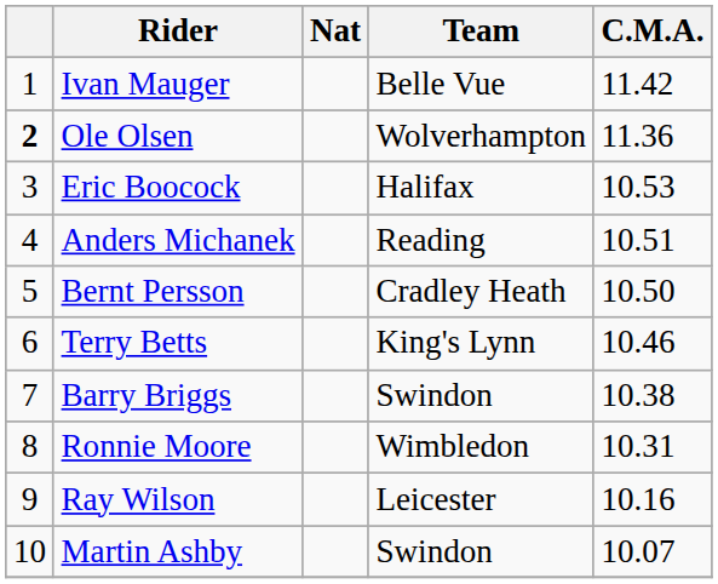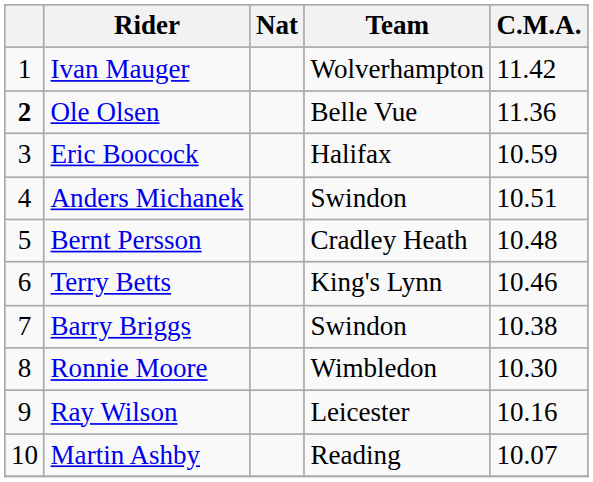 <table class=wikitable>
 <tr>
 <th></th>
 <th>Rider</th>
 <th>Nat</th>
 <th>Team</th>
 <th>C.M.A.</th>
 </tr>
 <tr>
 <td align="center">1</td>
 <td><a href='#'>Ivan Mauger</a></td>
 <td></td>
-<td>Belle Vue</td>
+<td>Wolverhampton</td>
 <td>11.42</td>
 </tr>
 <tr>
 <td align="center"><strong>2</strong></td>
 <td><a href='#'>Ole Olsen</a></td>
 <td></td>
-<td>Wolverhampton</td>
+<td>Belle Vue</td>
 <td>11.36</td>
 </tr>
 <tr>
 <td align="center">3</td>
 <td><a href='#'>Eric Boocock</a></td>
 <td></td>
 <td>Halifax</td>
-<td>10.53</td>
+<td>10.59</td>
 </tr>
 <tr>
 <td align="center">4</td>
 <td><a href='#'>Anders Michanek</a></td>
 <td></td>
-<td>Reading</td>
+<td>Swindon</td>
 <td>10.51</td>
 </tr>
 <tr>
 <td align="center">5</td>
 <td><a href='#'>Bernt Persson</a></td>
 <td></td>
 <td>Cradley Heath</td>
-<td>10.50</td>
+<td>10.48</td>
 </tr>
 <tr>
 <td align="center">6</td>
 <td><a href='#'>Terry Betts</a></td>
 <td></td>
 <td>King's Lynn</td>
 <td>10.46</td>
 </tr>
 <tr>
 <td align="center">7</td>
 <td><a href='#'>Barry Briggs</a></td>
 <td></td>
 <td>Swindon</td>
 <td>10.38</td>
 </tr>
 <tr>
 <td align="center">8</td>
 <td><a href='#'>Ronnie Moore</a></td>
 <td></td>
 <td>Wimbledon</td>
-<td>10.31</td>
+<td>10.30</td>
 </tr>
 <tr>
 <td align="center">9</td>
 <td><a href='#'>Ray Wilson</a></td>
 <td></td>
 <td>Leicester</td>
 <td>10.16</td>
 </tr>
 <tr>
 <td align="center">10</td>
 <td><a href='#'>Martin Ashby</a></td>
 <td></td>
-<td>Swindon</td>
+<td>Reading</td>
 <td>10.07</td>
 </tr>
 <tr>
 </tr>
 </table>
